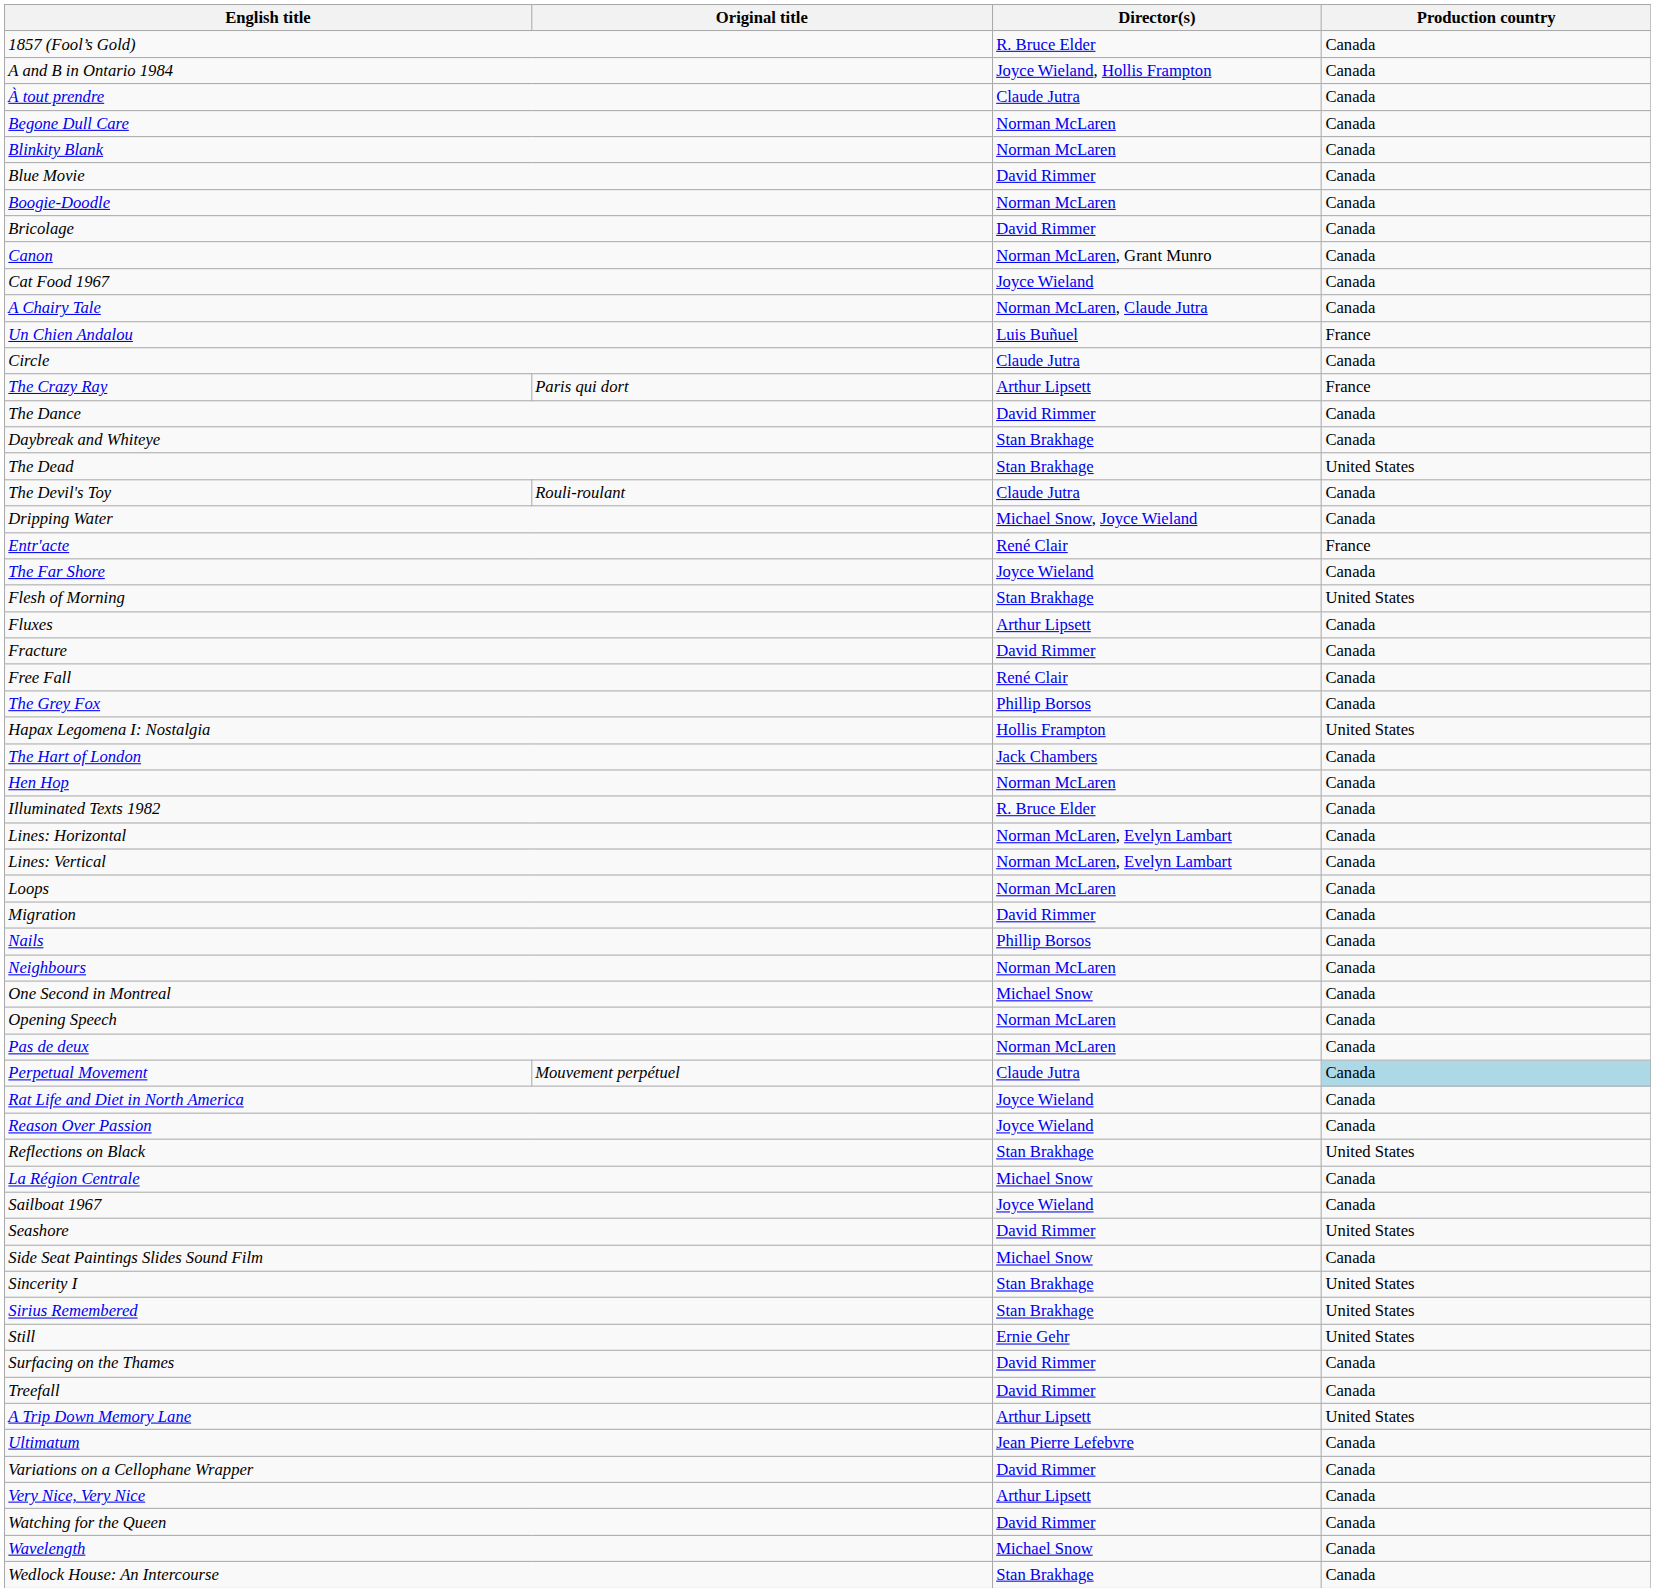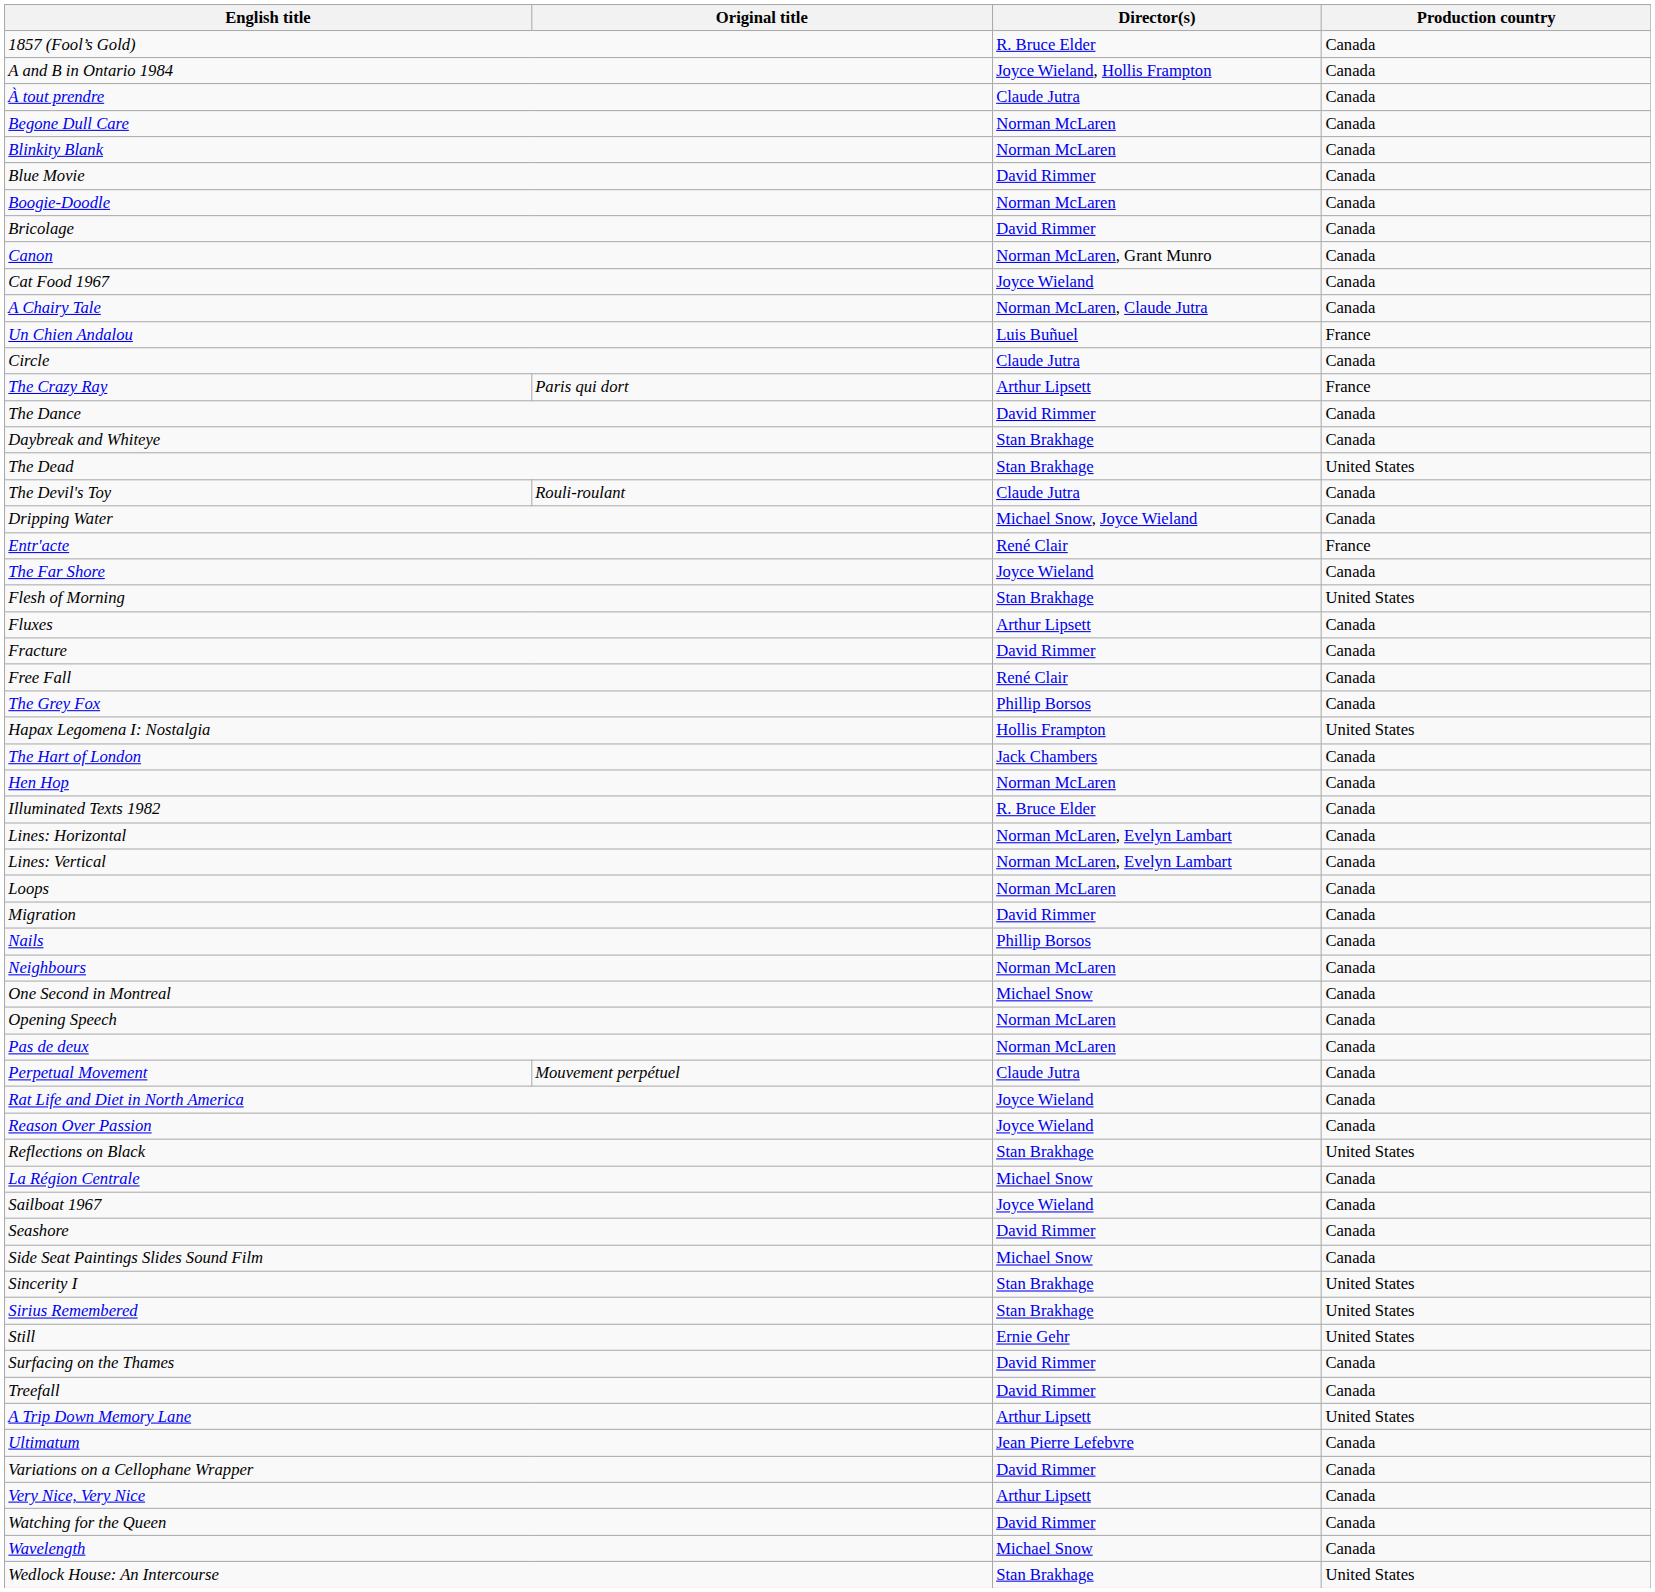 <table class="wikitable sortable" style="width:100%; margin-bottom:4px">
 <tr>
 <th scope="col" width="32%">English title</th>
 <th scope="col" width="28%">Original title</th>
 <th scope="col" width="20%">Director(s)</th>
 <th scope="col" width="20%">Production country</th>
 </tr>
 <tr>
 <td colspan=2><em>1857 (Fool’s Gold)</em></td>
 <td><a href='#'>R. Bruce Elder</a></td>
 <td>Canada</td>
 </tr>
 <tr>
 <td colspan=2><em>A and B in Ontario 1984</em></td>
 <td><a href='#'>Joyce Wieland</a>, <a href='#'>Hollis Frampton</a></td>
 <td>Canada</td>
 </tr>
 <tr>
 <td colspan=2><em><a href='#'>À tout prendre</a></em></td>
 <td><a href='#'>Claude Jutra</a></td>
 <td>Canada</td>
 </tr>
 <tr>
 <td colspan=2><em><a href='#'>Begone Dull Care</a></em></td>
 <td><a href='#'>Norman McLaren</a></td>
 <td>Canada</td>
 </tr>
 <tr>
 <td colspan=2><em><a href='#'>Blinkity Blank</a></em></td>
 <td><a href='#'>Norman McLaren</a></td>
 <td>Canada</td>
 </tr>
 <tr>
 <td colspan=2><em>Blue Movie</em></td>
 <td><a href='#'>David Rimmer</a></td>
 <td>Canada</td>
 </tr>
 <tr>
 <td colspan=2><em><a href='#'>Boogie-Doodle</a></em></td>
 <td><a href='#'>Norman McLaren</a></td>
 <td>Canada</td>
 </tr>
 <tr>
 <td colspan=2><em>Bricolage</em></td>
 <td><a href='#'>David Rimmer</a></td>
 <td>Canada</td>
 </tr>
 <tr>
 <td colspan=2><em><a href='#'>Canon</a></em></td>
 <td><a href='#'>Norman McLaren</a>, Grant Munro</td>
 <td>Canada</td>
 </tr>
 <tr>
 <td colspan=2><em>Cat Food 1967</em></td>
 <td><a href='#'>Joyce Wieland</a></td>
 <td>Canada</td>
 </tr>
 <tr>
 <td colspan=2><em><a href='#'>A Chairy Tale</a></em></td>
 <td><a href='#'>Norman McLaren</a>, <a href='#'>Claude Jutra</a></td>
 <td>Canada</td>
 </tr>
 <tr>
 <td colspan=2><em><a href='#'>Un Chien Andalou</a></em></td>
 <td><a href='#'>Luis Buñuel</a></td>
 <td>France</td>
 </tr>
 <tr>
 <td colspan=2><em>Circle</em></td>
 <td><a href='#'>Claude Jutra</a></td>
 <td>Canada</td>
 </tr>
 <tr>
 <td><em><a href='#'>The Crazy Ray</a></em></td>
 <td><em>Paris qui dort</em></td>
 <td><a href='#'>Arthur Lipsett</a></td>
 <td>France</td>
 </tr>
 <tr>
 <td colspan=2><em>The Dance</em></td>
 <td><a href='#'>David Rimmer</a></td>
 <td>Canada</td>
 </tr>
 <tr>
 <td colspan=2><em>Daybreak and Whiteye</em></td>
 <td><a href='#'>Stan Brakhage</a></td>
 <td>Canada</td>
 </tr>
 <tr>
 <td colspan=2><em>The Dead</em></td>
 <td><a href='#'>Stan Brakhage</a></td>
 <td>United States</td>
 </tr>
 <tr>
 <td><em>The Devil's Toy</em></td>
 <td><em>Rouli-roulant</em></td>
 <td><a href='#'>Claude Jutra</a></td>
 <td>Canada</td>
 </tr>
 <tr>
 <td colspan=2><em>Dripping Water</em></td>
 <td><a href='#'>Michael Snow</a>, <a href='#'>Joyce Wieland</a></td>
 <td>Canada</td>
 </tr>
 <tr>
 <td colspan=2><em><a href='#'>Entr'acte</a></em></td>
 <td><a href='#'>René Clair</a></td>
 <td>France</td>
 </tr>
 <tr>
 <td colspan=2><em><a href='#'>The Far Shore</a></em></td>
 <td><a href='#'>Joyce Wieland</a></td>
 <td>Canada</td>
 </tr>
 <tr>
 <td colspan=2><em>Flesh of Morning</em></td>
 <td><a href='#'>Stan Brakhage</a></td>
 <td>United States</td>
 </tr>
 <tr>
 <td colspan=2><em>Fluxes</em></td>
 <td><a href='#'>Arthur Lipsett</a></td>
 <td>Canada</td>
 </tr>
 <tr>
 <td colspan=2><em>Fracture</em></td>
 <td><a href='#'>David Rimmer</a></td>
 <td>Canada</td>
 </tr>
 <tr>
 <td colspan=2><em>Free Fall</em></td>
 <td><a href='#'>René Clair</a></td>
 <td>Canada</td>
 </tr>
 <tr>
 <td colspan=2><em><a href='#'>The Grey Fox</a></em></td>
 <td><a href='#'>Phillip Borsos</a></td>
 <td>Canada</td>
 </tr>
 <tr>
 <td colspan=2><em>Hapax Legomena I: Nostalgia</em></td>
 <td><a href='#'>Hollis Frampton</a></td>
 <td>United States</td>
 </tr>
 <tr>
 <td colspan=2><em><a href='#'>The Hart of London</a></em></td>
 <td><a href='#'>Jack Chambers</a></td>
 <td>Canada</td>
 </tr>
 <tr>
 <td colspan=2><em><a href='#'>Hen Hop</a></em></td>
 <td><a href='#'>Norman McLaren</a></td>
 <td>Canada</td>
 </tr>
 <tr>
 <td colspan=2><em>Illuminated Texts 1982</em></td>
 <td><a href='#'>R. Bruce Elder</a></td>
 <td>Canada</td>
 </tr>
 <tr>
 <td colspan=2><em>Lines: Horizontal</em></td>
 <td><a href='#'>Norman McLaren</a>, <a href='#'>Evelyn Lambart</a></td>
 <td>Canada</td>
 </tr>
 <tr>
 <td colspan=2><em>Lines: Vertical</em></td>
 <td><a href='#'>Norman McLaren</a>, <a href='#'>Evelyn Lambart</a></td>
 <td>Canada</td>
 </tr>
 <tr>
 <td colspan=2><em>Loops</em></td>
 <td><a href='#'>Norman McLaren</a></td>
 <td>Canada</td>
 </tr>
 <tr>
 <td colspan=2><em>Migration</em></td>
 <td><a href='#'>David Rimmer</a></td>
 <td>Canada</td>
 </tr>
 <tr>
 <td colspan=2><em><a href='#'>Nails</a></em></td>
 <td><a href='#'>Phillip Borsos</a></td>
 <td>Canada</td>
 </tr>
 <tr>
 <td colspan=2><em><a href='#'>Neighbours</a></em></td>
 <td><a href='#'>Norman McLaren</a></td>
 <td>Canada</td>
 </tr>
 <tr>
 <td colspan=2><em>One Second in Montreal</em></td>
 <td><a href='#'>Michael Snow</a></td>
 <td>Canada</td>
 </tr>
 <tr>
 <td colspan=2><em>Opening Speech</em></td>
 <td><a href='#'>Norman McLaren</a></td>
 <td>Canada</td>
 </tr>
 <tr>
 <td colspan=2><em><a href='#'>Pas de deux</a></em></td>
 <td><a href='#'>Norman McLaren</a></td>
 <td>Canada</td>
 </tr>
 <tr>
 <td><em><a href='#'>Perpetual Movement</a></em></td>
 <td><em>Mouvement perpétuel</em></td>
 <td><a href='#'>Claude Jutra</a></td>
-<td style="background: lightblue;">Canada</td>
+<td>Canada</td>
 </tr>
 <tr>
 <td colspan=2><em><a href='#'>Rat Life and Diet in North America</a></em></td>
 <td><a href='#'>Joyce Wieland</a></td>
 <td>Canada</td>
 </tr>
 <tr>
 <td colspan=2><em><a href='#'>Reason Over Passion</a></em></td>
 <td><a href='#'>Joyce Wieland</a></td>
 <td>Canada</td>
 </tr>
 <tr>
 <td colspan=2><em>Reflections on Black</em></td>
 <td><a href='#'>Stan Brakhage</a></td>
 <td>United States</td>
 </tr>
 <tr>
 <td colspan=2><em><a href='#'>La Région Centrale</a></em></td>
 <td><a href='#'>Michael Snow</a></td>
 <td>Canada</td>
 </tr>
 <tr>
 <td colspan=2><em>Sailboat 1967</em></td>
 <td><a href='#'>Joyce Wieland</a></td>
 <td>Canada</td>
 </tr>
 <tr>
 <td colspan=2><em>Seashore</em></td>
 <td><a href='#'>David Rimmer</a></td>
-<td>United States</td>
+<td>Canada</td>
 </tr>
 <tr>
 <td colspan=2><em>Side Seat Paintings Slides Sound Film</em></td>
 <td><a href='#'>Michael Snow</a></td>
 <td>Canada</td>
 </tr>
 <tr>
 <td colspan=2><em>Sincerity I</em></td>
 <td><a href='#'>Stan Brakhage</a></td>
 <td>United States</td>
 </tr>
 <tr>
 <td colspan=2><em><a href='#'>Sirius Remembered</a></em></td>
 <td><a href='#'>Stan Brakhage</a></td>
 <td>United States</td>
 </tr>
 <tr>
 <td colspan=2><em>Still</em></td>
 <td><a href='#'>Ernie Gehr</a></td>
 <td>United States</td>
 </tr>
 <tr>
 <td colspan=2><em>Surfacing on the Thames</em></td>
 <td><a href='#'>David Rimmer</a></td>
 <td>Canada</td>
 </tr>
 <tr>
 <td colspan=2><em>Treefall</em></td>
 <td><a href='#'>David Rimmer</a></td>
 <td>Canada</td>
 </tr>
 <tr>
 <td colspan=2><em><a href='#'>A Trip Down Memory Lane</a></em></td>
 <td><a href='#'>Arthur Lipsett</a></td>
 <td>United States</td>
 </tr>
 <tr>
 <td colspan=2><em><a href='#'>Ultimatum</a></em></td>
 <td><a href='#'>Jean Pierre Lefebvre</a></td>
 <td>Canada</td>
 </tr>
 <tr>
 <td colspan=2><em>Variations on a Cellophane Wrapper</em></td>
 <td><a href='#'>David Rimmer</a></td>
 <td>Canada</td>
 </tr>
 <tr>
 <td colspan=2><em><a href='#'>Very Nice, Very Nice</a></em></td>
 <td><a href='#'>Arthur Lipsett</a></td>
 <td>Canada</td>
 </tr>
 <tr>
 <td colspan=2><em>Watching for the Queen</em></td>
 <td><a href='#'>David Rimmer</a></td>
 <td>Canada</td>
 </tr>
 <tr>
 <td colspan=2><em><a href='#'>Wavelength</a></em></td>
 <td><a href='#'>Michael Snow</a></td>
 <td>Canada</td>
 </tr>
 <tr>
 <td colspan=2><em>Wedlock House: An Intercourse</em></td>
 <td><a href='#'>Stan Brakhage</a></td>
-<td>Canada</td>
+<td>United States</td>
 </tr>
 </table>
